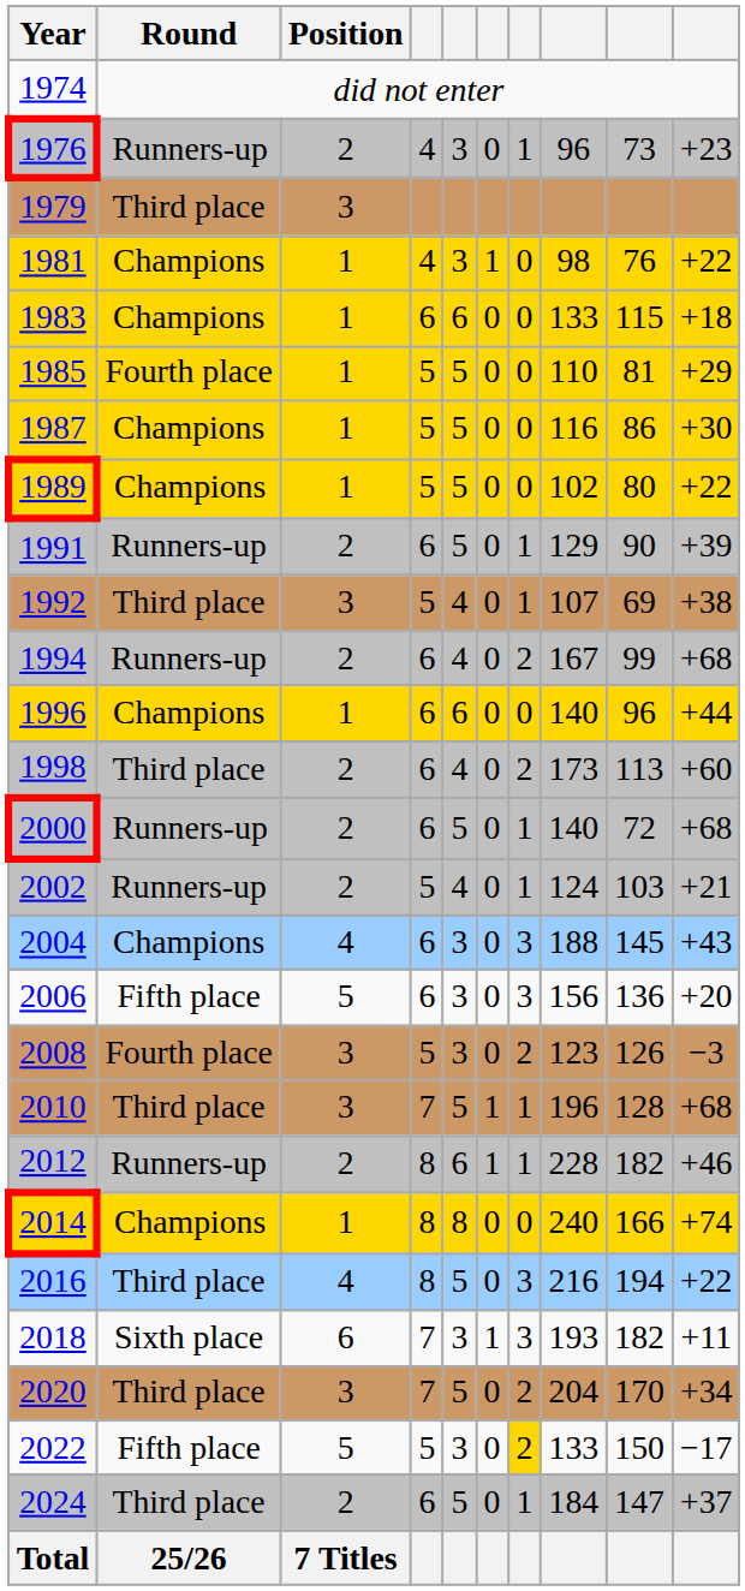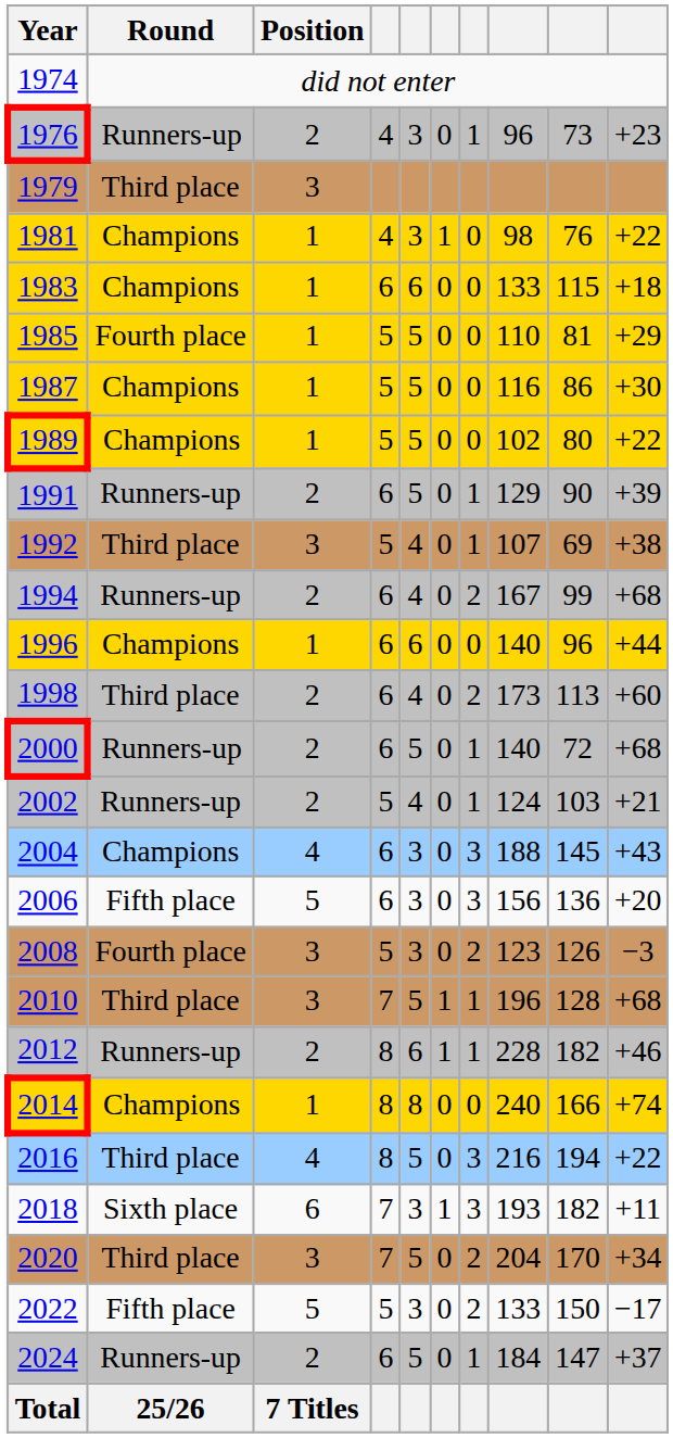 <table class="wikitable" style="font-size: 90%; text-align:center; font-size:85%;">
 <tr>
 <th>Year</th>
 <th>Round</th>
 <th>Position</th>
 <th></th>
 <th></th>
 <th></th>
 <th></th>
 <th></th>
 <th></th>
 <th></th>
 </tr>
 <tr>
 <td> <a href='#'>1974</a></td>
 <td colspan="9"><em>did not enter</em></td>
 </tr>
 <tr style="background:silver;">
 <td style="border: 3px solid red"> <a href='#'>1976</a></td>
 <td>Runners-up</td>
 <td>2 </td>
 <td>4</td>
 <td>3</td>
 <td>0</td>
 <td>1</td>
 <td>96</td>
 <td>73</td>
 <td>+23</td>
 </tr>
 <tr style="background:#c96;">
 <td> <a href='#'>1979</a></td>
 <td>Third place</td>
 <td>3 </td>
 <td></td>
 <td></td>
 <td></td>
 <td></td>
 <td></td>
 <td></td>
 <td></td>
 </tr>
 <tr style="background:gold;">
 <td> <a href='#'>1981</a></td>
 <td>Champions</td>
 <td>1 </td>
 <td>4</td>
 <td>3</td>
 <td>1</td>
 <td>0</td>
 <td>98</td>
 <td>76</td>
 <td>+22</td>
 </tr>
 <tr style="background:gold;">
 <td> <a href='#'>1983</a></td>
 <td>Champions</td>
 <td>1 </td>
 <td>6</td>
 <td>6</td>
 <td>0</td>
 <td>0</td>
 <td>133</td>
 <td>115</td>
 <td>+18</td>
 </tr>
 <tr style="background:gold;">
 <td> <a href='#'>1985</a></td>
 <td>Fourth place</td>
 <td>1 </td>
 <td>5</td>
 <td>5</td>
 <td>0</td>
 <td>0</td>
 <td>110</td>
 <td>81</td>
 <td>+29</td>
 </tr>
 <tr style="background:gold;">
 <td> <a href='#'>1987</a></td>
 <td>Champions</td>
 <td>1 </td>
 <td>5</td>
 <td>5</td>
 <td>0</td>
 <td>0</td>
 <td>116</td>
 <td>86</td>
 <td>+30</td>
 </tr>
 <tr style="background:gold;">
 <td style="border: 3px solid red"> <a href='#'>1989</a></td>
 <td>Champions</td>
 <td>1 </td>
 <td>5</td>
 <td>5</td>
 <td>0</td>
 <td>0</td>
 <td>102</td>
 <td>80</td>
 <td>+22</td>
 </tr>
 <tr style="background:silver;">
 <td> <a href='#'>1991</a></td>
 <td>Runners-up</td>
 <td>2 </td>
 <td>6</td>
 <td>5</td>
 <td>0</td>
 <td>1</td>
 <td>129</td>
 <td>90</td>
 <td>+39</td>
 </tr>
 <tr style="background:#c96;">
 <td> <a href='#'>1992</a></td>
 <td>Third place</td>
 <td>3 </td>
 <td>5</td>
 <td>4</td>
 <td>0</td>
 <td>1</td>
 <td>107</td>
 <td>69</td>
 <td>+38</td>
 </tr>
 <tr style="background:silver;">
 <td> <a href='#'>1994</a></td>
 <td>Runners-up</td>
 <td>2 </td>
 <td>6</td>
 <td>4</td>
 <td>0</td>
 <td>2</td>
 <td>167</td>
 <td>99</td>
 <td>+68</td>
 </tr>
 <tr style="background:gold;">
 <td> <a href='#'>1996</a></td>
 <td>Champions</td>
 <td>1 </td>
 <td>6</td>
 <td>6</td>
 <td>0</td>
 <td>0</td>
 <td>140</td>
 <td>96</td>
 <td>+44</td>
 </tr>
 <tr style="background:silver;">
 <td> <a href='#'>1998</a></td>
 <td>Third place</td>
 <td>2 </td>
 <td>6</td>
 <td>4</td>
 <td>0</td>
 <td>2</td>
 <td>173</td>
 <td>113</td>
 <td>+60</td>
 </tr>
 <tr style="background:silver;">
 <td style="border: 3px solid red"> <a href='#'>2000</a></td>
 <td>Runners-up</td>
 <td>2 </td>
 <td>6</td>
 <td>5</td>
 <td>0</td>
 <td>1</td>
 <td>140</td>
 <td>72</td>
 <td>+68</td>
 </tr>
 <tr style="background:silver;">
 <td> <a href='#'>2002</a></td>
 <td>Runners-up</td>
 <td>2 </td>
 <td>5</td>
 <td>4</td>
 <td>0</td>
 <td>1</td>
 <td>124</td>
 <td>103</td>
 <td>+21</td>
 </tr>
 <tr style="background:#9acdff;">
 <td> <a href='#'>2004</a></td>
 <td>Champions</td>
 <td>4</td>
 <td>6</td>
 <td>3</td>
 <td>0</td>
 <td>3</td>
 <td>188</td>
 <td>145</td>
 <td>+43</td>
 </tr>
 <tr>
 <td> <a href='#'>2006</a></td>
 <td>Fifth place</td>
 <td>5</td>
 <td>6</td>
 <td>3</td>
 <td>0</td>
 <td>3</td>
 <td>156</td>
 <td>136</td>
 <td>+20</td>
 </tr>
 <tr style="background:#c96;">
 <td> <a href='#'>2008</a></td>
 <td>Fourth place</td>
 <td>3 </td>
 <td>5</td>
 <td>3</td>
 <td>0</td>
 <td>2</td>
 <td>123</td>
 <td>126</td>
 <td>−3</td>
 </tr>
 <tr style="background:#c96;">
 <td> <a href='#'>2010</a></td>
 <td>Third place</td>
 <td>3 </td>
 <td>7</td>
 <td>5</td>
 <td>1</td>
 <td>1</td>
 <td>196</td>
 <td>128</td>
 <td>+68</td>
 </tr>
 <tr style="background:silver;">
 <td> <a href='#'>2012</a></td>
 <td>Runners-up</td>
 <td>2 </td>
 <td>8</td>
 <td>6</td>
 <td>1</td>
 <td>1</td>
 <td>228</td>
 <td>182</td>
 <td>+46</td>
 </tr>
 <tr style="background:gold;">
 <td style="border: 3px solid red"> <a href='#'>2014</a></td>
 <td>Champions</td>
 <td>1 </td>
 <td>8</td>
 <td>8</td>
 <td>0</td>
 <td>0</td>
 <td>240</td>
 <td>166</td>
 <td>+74</td>
 </tr>
 <tr style="background:#9acdff;">
 <td> <a href='#'>2016</a></td>
 <td>Third place</td>
 <td>4</td>
 <td>8</td>
 <td>5</td>
 <td>0</td>
 <td>3</td>
 <td>216</td>
 <td>194</td>
 <td>+22</td>
 </tr>
 <tr>
 <td> <a href='#'>2018</a></td>
 <td>Sixth place</td>
 <td>6</td>
 <td>7</td>
 <td>3</td>
 <td>1</td>
 <td>3</td>
 <td>193</td>
 <td>182</td>
 <td>+11</td>
 </tr>
 <tr style="background:#c96;">
 <td> <a href='#'>2020</a></td>
 <td>Third place</td>
 <td>3 </td>
 <td>7</td>
 <td>5</td>
 <td>0</td>
 <td>2</td>
 <td>204</td>
 <td>170</td>
 <td>+34</td>
 </tr>
 <tr>
 <td> <a href='#'>2022</a></td>
 <td>Fifth place</td>
 <td>5</td>
 <td>5</td>
 <td>3</td>
 <td>0</td>
-<td style="background: gold;">2</td>
+<td>2</td>
 <td>133</td>
 <td>150</td>
 <td>−17</td>
 </tr>
 <tr style="background:silver;">
 <td> <a href='#'>2024</a></td>
-<td>Third place</td>
+<td>Runners-up</td>
 <td>2 </td>
 <td>6</td>
 <td>5</td>
 <td>0</td>
 <td>1</td>
 <td>184</td>
 <td>147</td>
 <td>+37</td>
 </tr>
 <tr>
 <th>Total</th>
 <th>25/26</th>
 <th>7 Titles</th>
 <th></th>
 <th></th>
 <th></th>
 <th></th>
 <th></th>
 <th></th>
 <th></th>
 </tr>
 </table>
